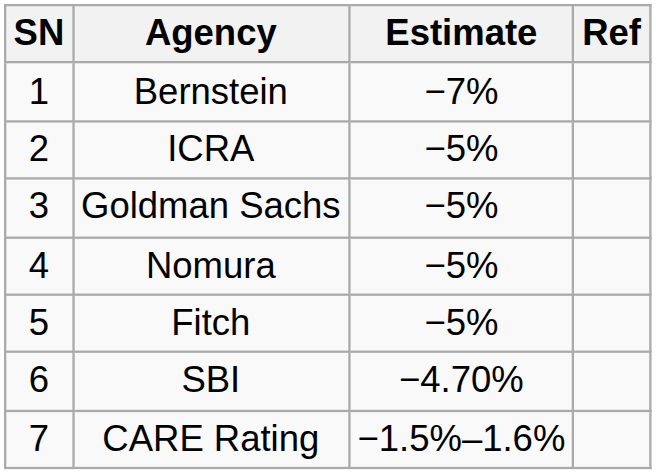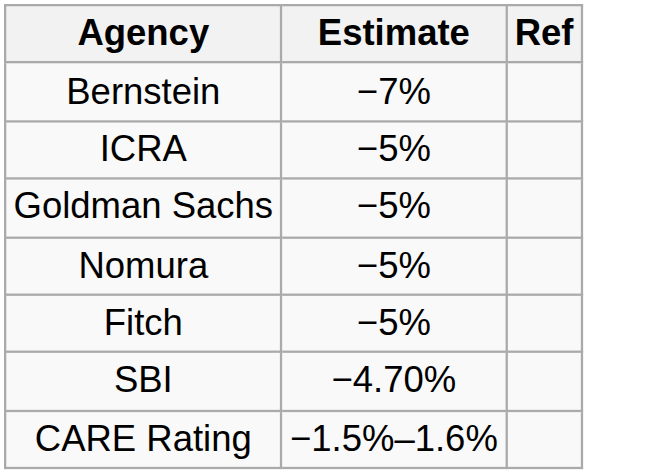 <table class="wikitable floatright" style="text-align: center;">
 <tr>
-<th>SN</th>
 <th>Agency</th>
 <th>Estimate</th>
 <th>Ref</th>
 </tr>
 <tr>
-<td>1</td>
 <td>Bernstein</td>
 <td>−7%</td>
 <td></td>
 </tr>
 <tr>
-<td>2</td>
 <td>ICRA</td>
 <td>−5%</td>
 <td></td>
 </tr>
 <tr>
-<td>3</td>
 <td>Goldman Sachs</td>
 <td>−5%</td>
 <td></td>
 </tr>
 <tr>
-<td>4</td>
 <td>Nomura</td>
 <td>−5%</td>
 <td></td>
 </tr>
 <tr>
-<td>5</td>
 <td>Fitch</td>
 <td>−5%</td>
 <td></td>
 </tr>
 <tr>
-<td>6</td>
 <td>SBI</td>
 <td>−4.70%</td>
 <td></td>
 </tr>
 <tr>
-<td>7</td>
 <td>CARE Rating</td>
 <td>−1.5%–1.6%</td>
 <td></td>
 </tr>
 </table>
